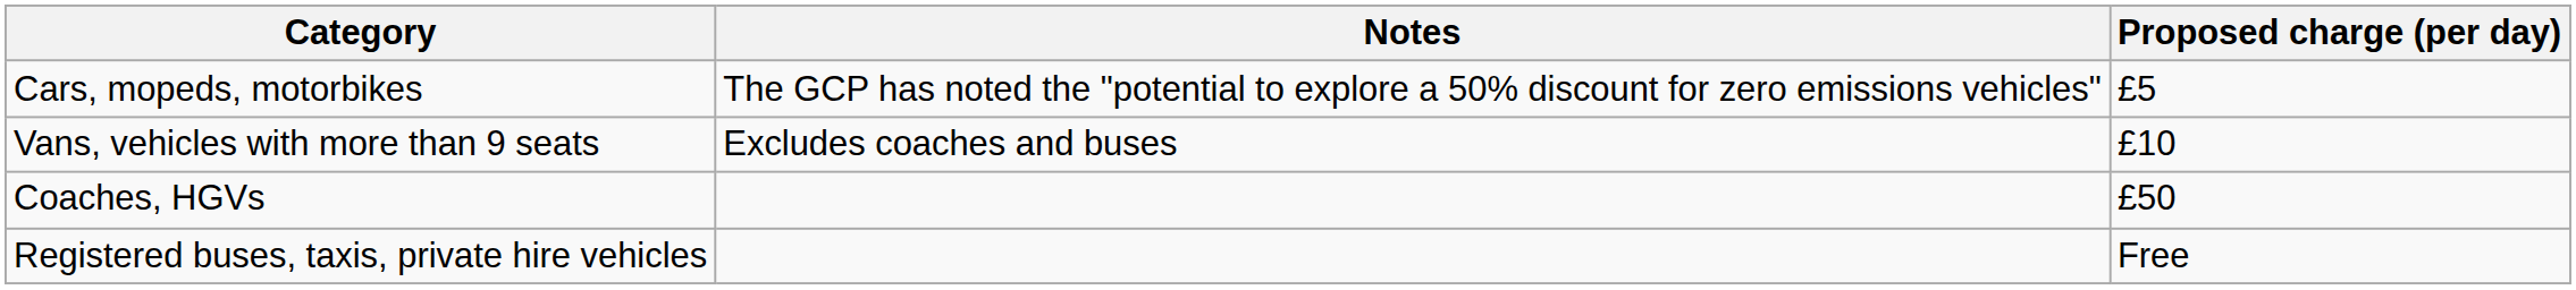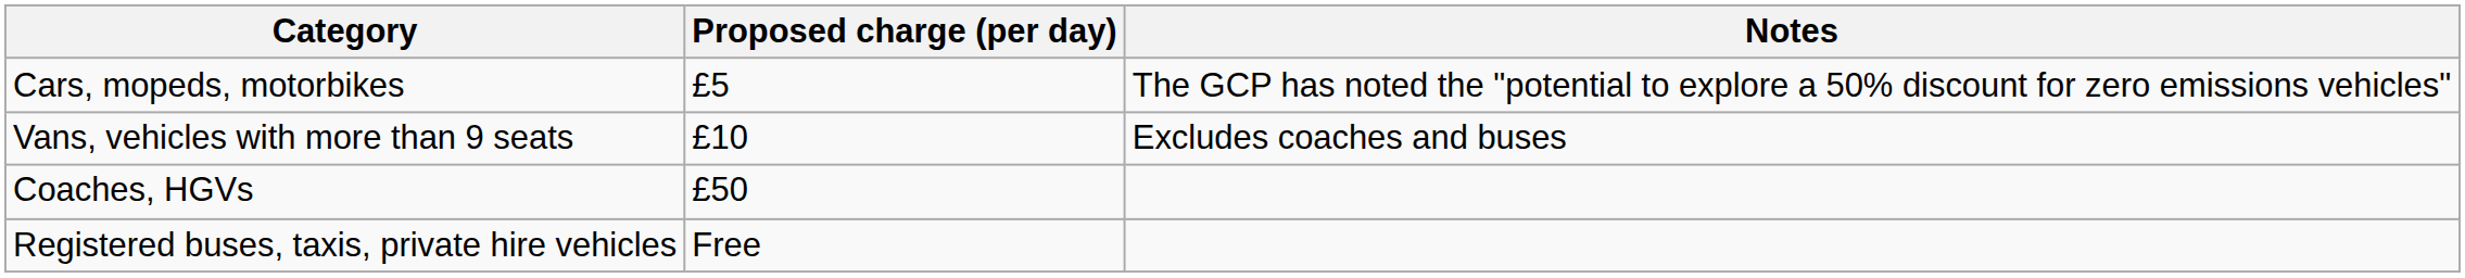 <table class="wikitable">
 <tr>
 <th>Category</th>
+<th>Proposed charge (per day)</th>
 <th>Notes</th>
-<th>Proposed charge (per day)</th>
 </tr>
 <tr>
 <td>Cars, mopeds, motorbikes</td>
+<td>£5</td>
 <td>The GCP has noted the "potential to explore a 50% discount for zero emissions vehicles"</td>
-<td>£5</td>
 </tr>
 <tr>
 <td>Vans, vehicles with more than 9 seats</td>
+<td>£10</td>
 <td>Excludes coaches and buses</td>
-<td>£10</td>
 </tr>
 <tr>
 <td>Coaches, HGVs</td>
+<td>£50</td>
 <td></td>
-<td>£50</td>
 </tr>
 <tr>
 <td>Registered buses, taxis, private hire vehicles</td>
+<td>Free</td>
 <td></td>
-<td>Free</td>
 </tr>
 </table>
